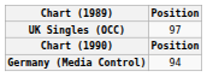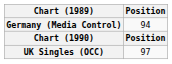 <table class="wikitable plainrowheaders" style="text-align:center">
 <tr>
 <th scope="col">Chart (1989)</th>
 <th scope="col">Position</th>
 </tr>
 <tr>
-<th scope="row">UK Singles (OCC)</th>
-<td>97</td>
+<th scope="row">Germany (Media Control)</th>
+<td>94</td>
 </tr>
 <tr>
 <th scope="col">Chart (1990)</th>
 <th scope="col">Position</th>
 </tr>
 <tr>
-<th scope="row">Germany (Media Control)</th>
-<td>94</td>
+<th scope="row">UK Singles (OCC)</th>
+<td>97</td>
 </tr>
 </table>
